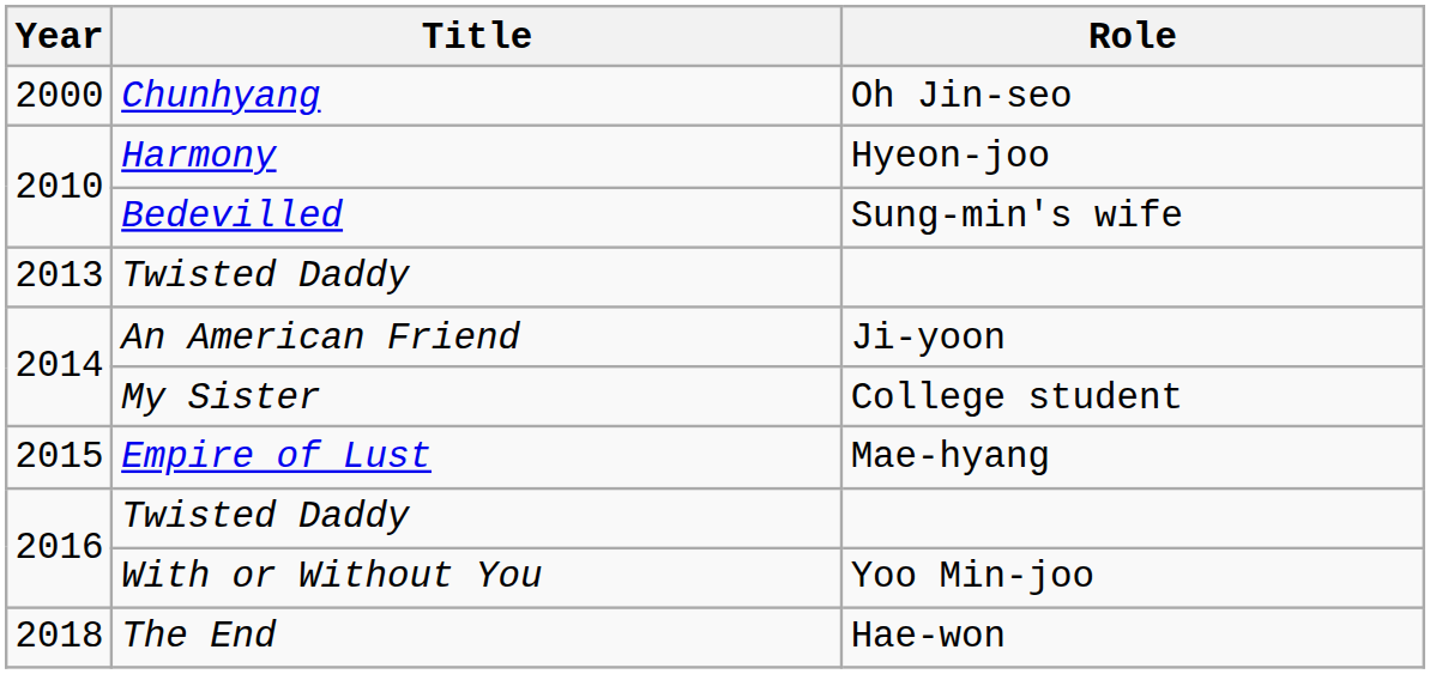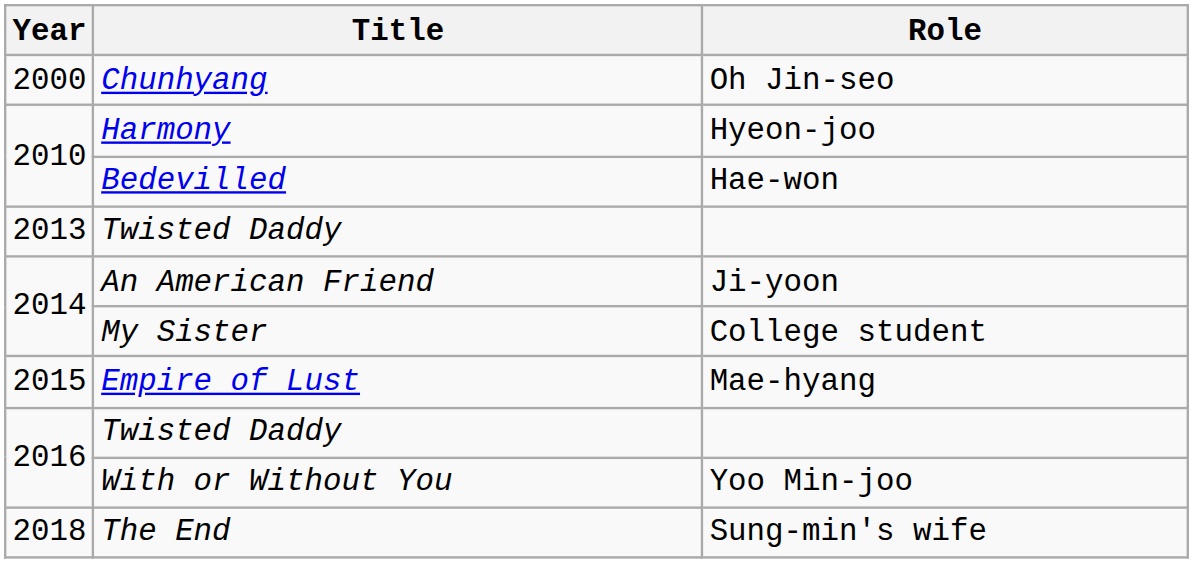 <table class="wikitable" style="width:500px">
 <tr>
 <th width=10>Year</th>
 <th>Title</th>
 <th>Role</th>
 </tr>
 <tr>
 <td>2000</td>
 <td><em><a href='#'>Chunhyang</a></em></td>
 <td>Oh Jin-seo</td>
 </tr>
 <tr>
 <td rowspan=2>2010</td>
 <td><em><a href='#'>Harmony</a></em></td>
 <td>Hyeon-joo</td>
 </tr>
 <tr>
 <td><em><a href='#'>Bedevilled</a></em></td>
-<td>Sung-min's wife</td>
+<td>Hae-won</td>
 </tr>
 <tr>
 <td>2013</td>
 <td><em>Twisted Daddy</em></td>
 <td></td>
 </tr>
 <tr>
 <td rowspan=2>2014</td>
 <td><em>An American Friend</em></td>
 <td>Ji-yoon</td>
 </tr>
 <tr>
 <td><em>My Sister</em></td>
 <td>College student</td>
 </tr>
 <tr>
 <td>2015</td>
 <td><em><a href='#'>Empire of Lust</a></em></td>
 <td>Mae-hyang</td>
 </tr>
 <tr>
 <td rowspan=2>2016</td>
 <td><em>Twisted Daddy</em></td>
 <td></td>
 </tr>
 <tr>
 <td><em>With or Without You</em></td>
 <td>Yoo Min-joo</td>
 </tr>
 <tr>
 <td>2018</td>
 <td><em>The End </em></td>
-<td>Hae-won</td>
+<td>Sung-min's wife</td>
 </tr>
 </table>
